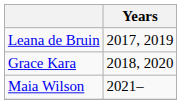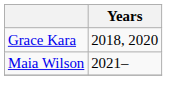 <table class="wikitable collapsible">
 <tr>
 <th></th>
 <th>Years</th>
-</tr>
-<tr>
-<td><a href='#'>Leana de Bruin</a></td>
-<td>2017, 2019</td>
 </tr>
 <tr>
 <td><a href='#'>Grace Kara</a></td>
 <td>2018, 2020</td>
 </tr>
 <tr>
 <td><a href='#'>Maia Wilson</a></td>
 <td>2021–</td>
 </tr>
 <tr>
 </tr>
 </table>
